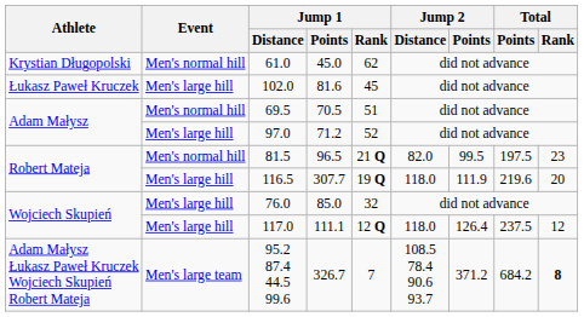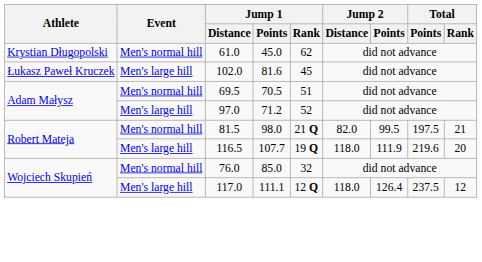 <table class="wikitable" style="font-size:90%">
 <tr>
 <th rowspan="2">Athlete</th>
 <th rowspan="2">Event</th>
 <th colspan="3">Jump 1</th>
 <th colspan="2">Jump 2</th>
 <th colspan="2">Total</th>
 </tr>
 <tr>
 <th>Distance</th>
 <th>Points</th>
 <th>Rank</th>
 <th>Distance</th>
 <th>Points</th>
 <th>Points</th>
 <th>Rank</th>
 </tr>
 <tr>
 <td><a href='#'>Krystian Długopolski</a></td>
 <td align=left><a href='#'>Men's normal hill</a></td>
 <td align="center">61.0</td>
 <td align="center">45.0</td>
 <td align="center">62</td>
 <td align="center" colspan="4">did not advance</td>
 </tr>
 <tr>
 <td><a href='#'>Łukasz Paweł Kruczek</a></td>
 <td align=left><a href='#'>Men's large hill</a></td>
 <td align="center">102.0</td>
 <td align="center">81.6</td>
 <td align="center">45</td>
 <td align="center" colspan="4">did not advance</td>
 </tr>
 <tr>
 <td rowspan=2><a href='#'>Adam Małysz</a></td>
 <td align=left><a href='#'>Men's normal hill</a></td>
 <td align="center">69.5</td>
 <td align="center">70.5</td>
 <td align="center">51</td>
 <td align="center" colspan="4">did not advance</td>
 </tr>
 <tr>
 <td align=left><a href='#'>Men's large hill</a></td>
 <td align="center">97.0</td>
 <td align="center">71.2</td>
 <td align="center">52</td>
 <td align="center" colspan="4">did not advance</td>
 </tr>
 <tr>
 <td rowspan=2><a href='#'>Robert Mateja</a></td>
 <td align=left><a href='#'>Men's normal hill</a></td>
 <td align="center">81.5</td>
-<td align="center">96.5</td>
+<td align="center">98.0</td>
 <td align="center">21 <strong>Q</strong></td>
 <td align="center">82.0</td>
 <td align="center">99.5</td>
 <td align="center">197.5</td>
-<td align="center">23</td>
+<td align="center">21</td>
 </tr>
 <tr>
 <td align=left><a href='#'>Men's large hill</a></td>
 <td align="center">116.5</td>
-<td align="center">307.7</td>
+<td align="center">107.7</td>
 <td align="center">19 <strong>Q</strong></td>
 <td align="center">118.0</td>
 <td align="center">111.9</td>
 <td align="center">219.6</td>
 <td align="center">20</td>
 </tr>
 <tr>
 <td rowspan=2><a href='#'>Wojciech Skupień</a></td>
-<td align=left><a href='#'>Men's large hill</a></td>
+<td align=left><a href='#'>Men's normal hill</a></td>
 <td align="center">76.0</td>
 <td align="center">85.0</td>
 <td align="center">32</td>
 <td align="center" colspan="4">did not advance</td>
 </tr>
 <tr>
 <td align=left><a href='#'>Men's large hill</a></td>
 <td align="center">117.0</td>
 <td align="center">111.1</td>
 <td align="center">12 <strong>Q</strong></td>
 <td align="center">118.0</td>
 <td align="center">126.4</td>
 <td align="center">237.5</td>
 <td align="center">12</td>
 </tr>
-<tr>
-<td><a href='#'>Adam Małysz</a><br><a href='#'>Łukasz Paweł Kruczek</a><br><a href='#'>Wojciech Skupień</a><br><a href='#'>Robert Mateja</a></td>
-<td align=left><a href='#'>Men's large team</a></td>
-<td align="center">95.2 <br>87.4 <br>44.5 <br>99.6</td>
-<td align="center">326.7</td>
-<td align="center">7</td>
-<td align="center">108.5 <br>78.4 <br>90.6 <br>93.7</td>
-<td align="center">371.2</td>
-<td align=center>684.2</td>
-<td align=center><strong>8</strong></td>
-</tr>
 </table>
